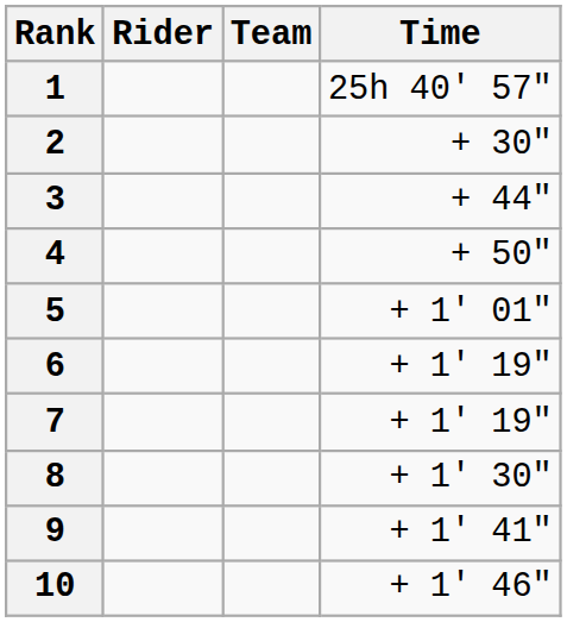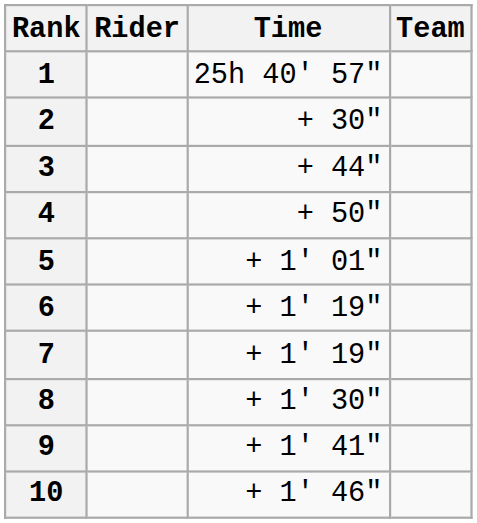 <table class="wikitable" margin-bottom:0;">
 <tr>
 <th scope="col">Rank</th>
 <th scope="col">Rider</th>
+<th scope="col">Time</th>
 <th scope="col">Team</th>
-<th scope="col">Time</th>
 </tr>
 <tr>
 <th scope="row">1</th>
 <td> </td>
+<td align="right">25h 40' 57"</td>
 <td></td>
-<td align="right">25h 40' 57"</td>
 </tr>
 <tr>
 <th scope="row">2</th>
 <td></td>
+<td align="right">+ 30"</td>
 <td></td>
-<td align="right">+ 30"</td>
 </tr>
 <tr>
 <th scope="row">3</th>
 <td></td>
+<td align="right">+ 44"</td>
 <td></td>
-<td align="right">+ 44"</td>
 </tr>
 <tr>
 <th scope="row">4</th>
 <td></td>
+<td align="right">+ 50"</td>
 <td></td>
-<td align="right">+ 50"</td>
 </tr>
 <tr>
 <th scope="row">5</th>
 <td></td>
+<td align="right">+ 1' 01"</td>
 <td></td>
-<td align="right">+ 1' 01"</td>
 </tr>
 <tr>
 <th scope="row">6</th>
 <td></td>
+<td align="right">+ 1' 19"</td>
 <td></td>
-<td align="right">+ 1' 19"</td>
 </tr>
 <tr>
 <th scope="row">7</th>
 <td></td>
+<td align="right">+ 1' 19"</td>
 <td></td>
-<td align="right">+ 1' 19"</td>
 </tr>
 <tr>
 <th scope="row">8</th>
 <td></td>
+<td align="right">+ 1' 30"</td>
 <td></td>
-<td align="right">+ 1' 30"</td>
 </tr>
 <tr>
 <th scope="row">9</th>
 <td> </td>
+<td align="right">+ 1' 41"</td>
 <td></td>
-<td align="right">+ 1' 41"</td>
 </tr>
 <tr>
 <th scope="row">10</th>
 <td></td>
+<td align="right">+ 1' 46"</td>
 <td></td>
-<td align="right">+ 1' 46"</td>
 </tr>
 </table>
